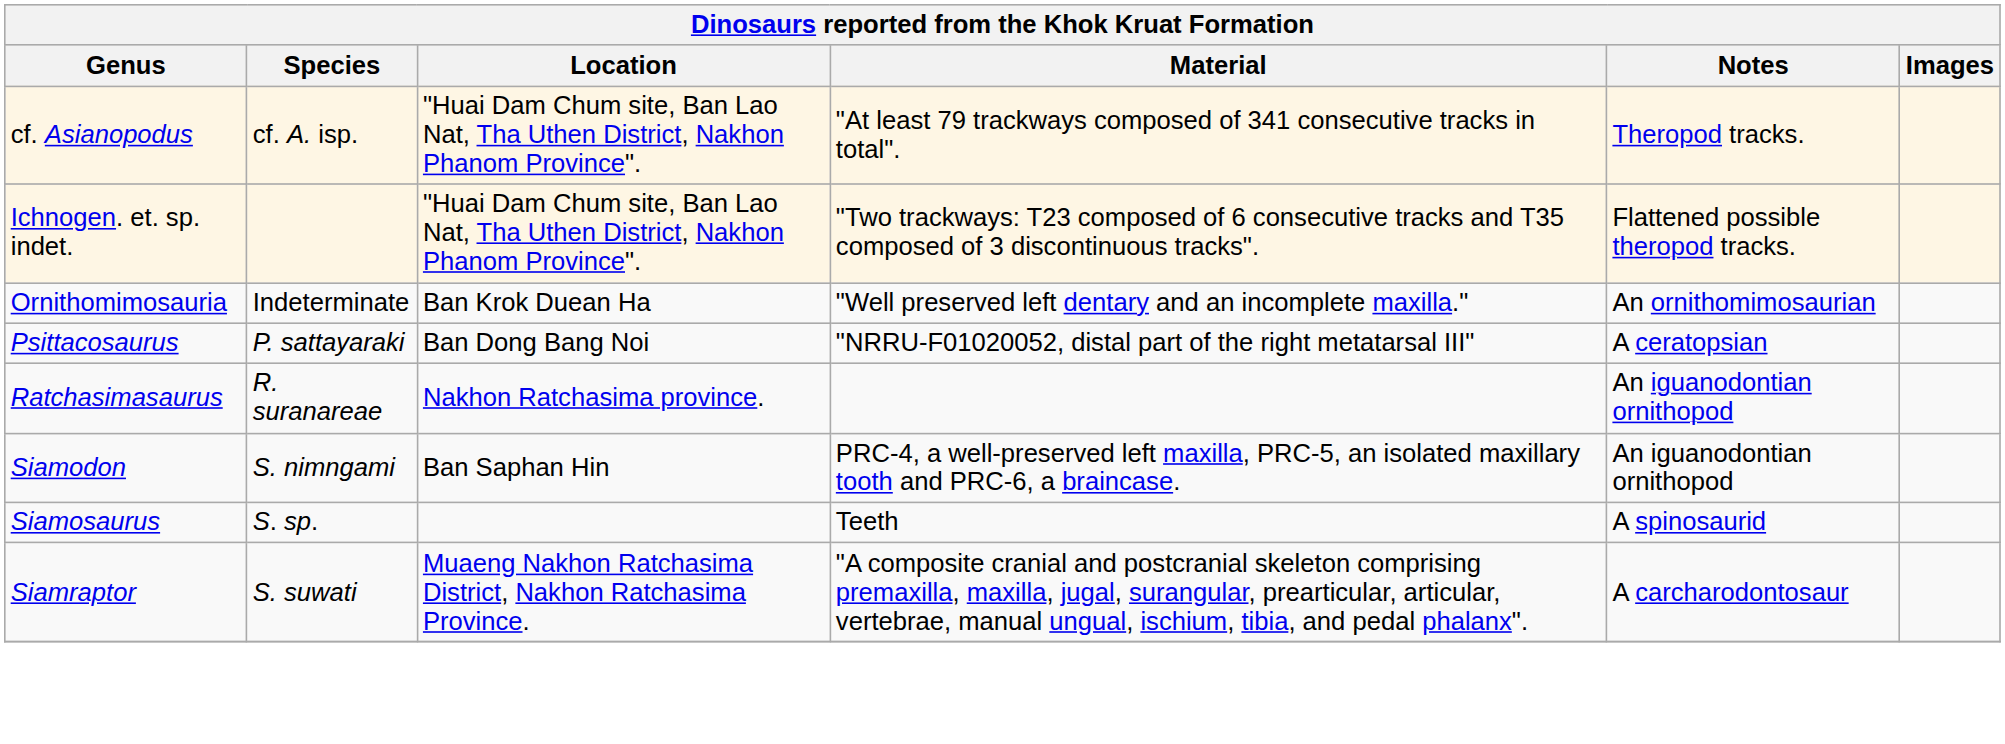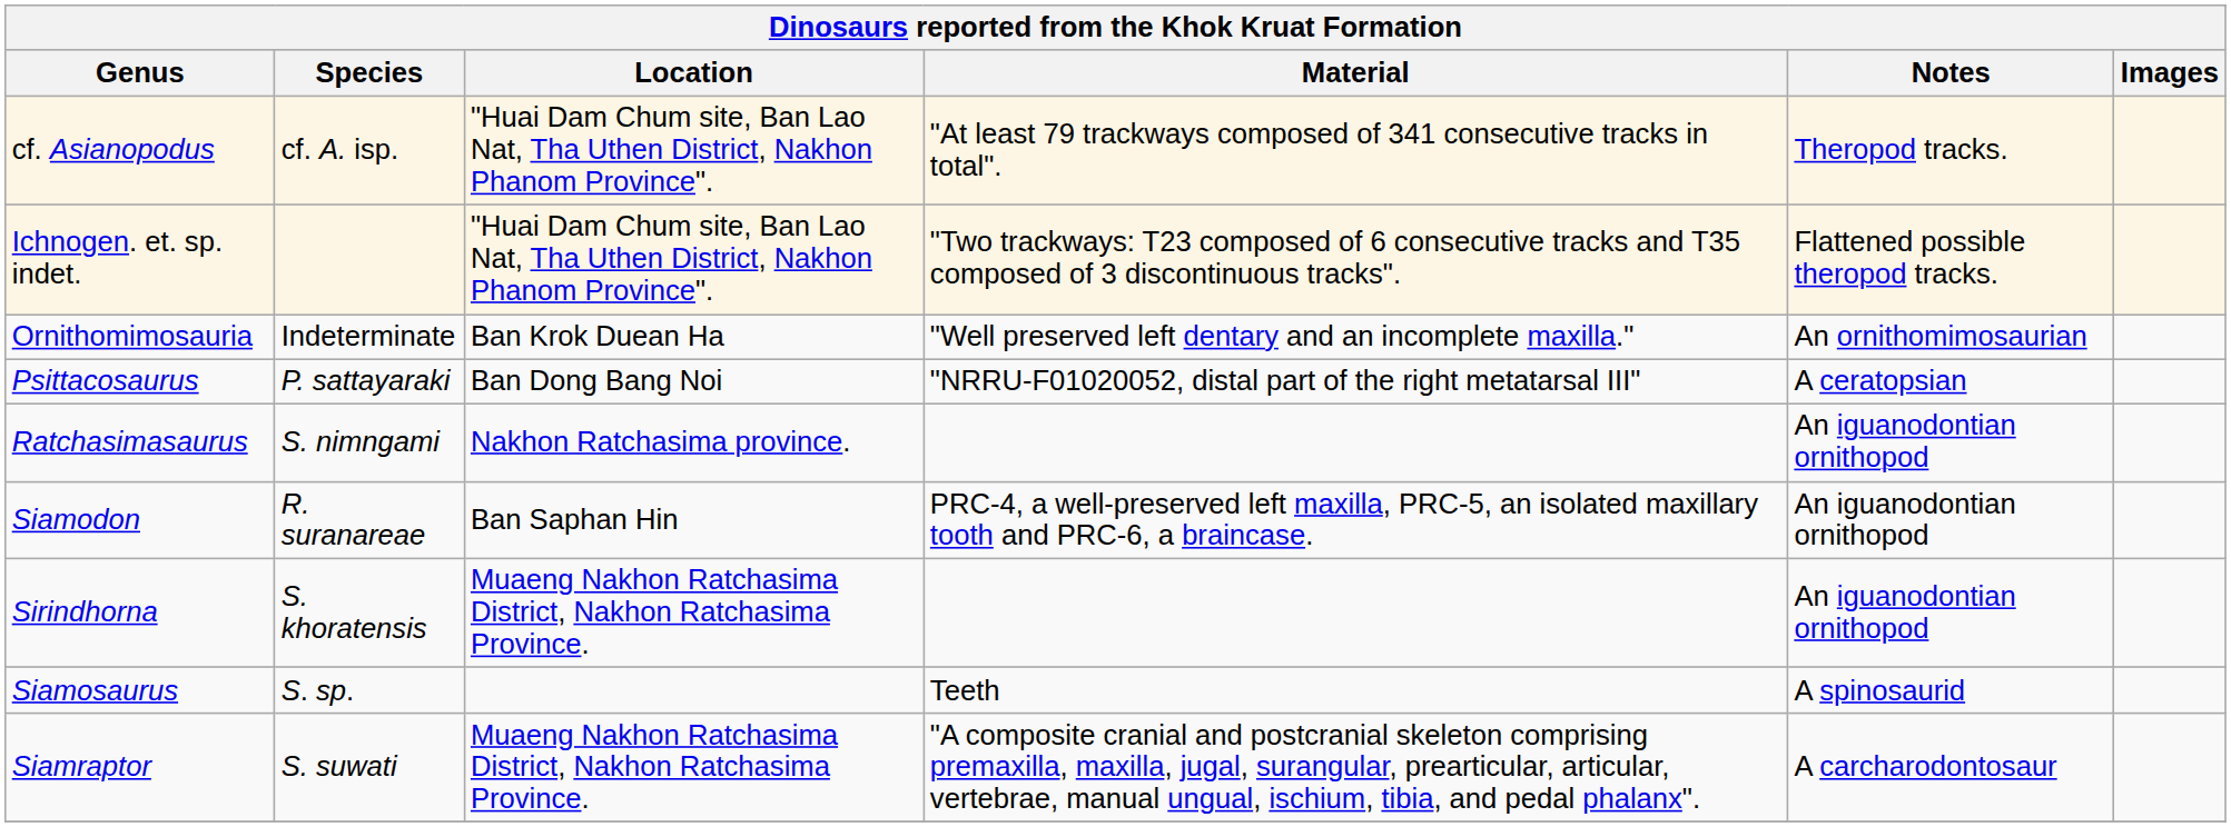 <table class="wikitable" align="center">
 <tr>
 <th colspan="6" align="center"><strong><a href='#'>Dinosaurs</a> reported from the Khok Kruat Formation</strong></th>
 </tr>
 <tr>
 <th>Genus</th>
 <th>Species</th>
 <th>Location</th>
 <th>Material</th>
 <th>Notes</th>
 <th>Images</th>
 </tr>
 <tr>
 <td style="background:#FEF6E4;">cf. <em><a href='#'>Asianopodus</a></em></td>
 <td style="background:#FEF6E4;">cf. <em>A.</em> isp.</td>
 <td style="background:#FEF6E4;">"Huai Dam Chum site, Ban Lao Nat, <a href='#'>Tha Uthen District</a>, <a href='#'>Nakhon Phanom Province</a>".</td>
 <td style="background:#FEF6E4;">"At least 79 trackways composed of 341 consecutive tracks in total".</td>
 <td style="background:#FEF6E4;"><a href='#'>Theropod</a> tracks.</td>
 <td style="background:#FEF6E4;"></td>
 </tr>
 <tr>
 <td style="background:#FEF6E4;"><a href='#'>Ichnogen</a>. et. sp. indet.</td>
 <td style="background:#FEF6E4;"></td>
 <td style="background:#FEF6E4;">"Huai Dam Chum site, Ban Lao Nat, <a href='#'>Tha Uthen District</a>, <a href='#'>Nakhon Phanom Province</a>".</td>
 <td style="background:#FEF6E4;">"Two trackways: T23 composed of 6 consecutive tracks and T35 composed of 3 discontinuous tracks".</td>
 <td style="background:#FEF6E4;">Flattened possible <a href='#'>theropod</a> tracks.</td>
 <td style="background:#FEF6E4;"></td>
 </tr>
 <tr>
 <td><a href='#'>Ornithomimosauria</a></td>
 <td>Indeterminate</td>
 <td>Ban Krok Duean Ha</td>
 <td>"Well preserved left <a href='#'>dentary</a> and an incomplete <a href='#'>maxilla</a>."</td>
 <td>An <a href='#'>ornithomimosaurian</a></td>
 <td></td>
 </tr>
 <tr>
 <td><em><a href='#'>Psittacosaurus</a></em></td>
 <td><em>P. sattayaraki</em></td>
 <td>Ban Dong Bang Noi</td>
 <td>"NRRU-F01020052, distal part of the right metatarsal III"</td>
 <td>A <a href='#'>ceratopsian</a></td>
 <td></td>
 </tr>
 <tr>
 <td><em><a href='#'>Ratchasimasaurus</a></em></td>
-<td><em>R. suranareae</em></td>
+<td><em>S. nimngami</em></td>
 <td><a href='#'>Nakhon Ratchasima province</a>.</td>
 <td></td>
 <td>An <a href='#'>iguanodontian</a> <a href='#'>ornithopod</a></td>
 <td></td>
 </tr>
 <tr>
 <td><em><a href='#'>Siamodon</a></em></td>
-<td><em>S. nimngami</em></td>
+<td><em>R. suranareae</em></td>
 <td>Ban Saphan Hin</td>
 <td>PRC-4, a well-preserved left <a href='#'>maxilla</a>, PRC-5, an isolated maxillary <a href='#'>tooth</a> and PRC-6, a <a href='#'>braincase</a>.</td>
 <td>An iguanodontian ornithopod</td>
+<td></td>
+</tr>
+<tr>
+<td><em><a href='#'>Sirindhorna</a></em></td>
+<td><em>S. khoratensis</em></td>
+<td><a href='#'>Muaeng Nakhon Ratchasima District</a>, <a href='#'>Nakhon Ratchasima Province</a>.</td>
+<td></td>
+<td>An <a href='#'>iguanodontian</a> <a href='#'>ornithopod</a></td>
 <td></td>
 </tr>
 <tr>
 <td><em><a href='#'>Siamosaurus</a></em></td>
 <td><em>S</em>. <em>sp</em>.</td>
 <td></td>
 <td>Teeth</td>
 <td>A <a href='#'>spinosaurid</a></td>
 <td></td>
 </tr>
 <tr>
 <td><em><a href='#'>Siamraptor</a></em></td>
 <td><em>S. suwati</em></td>
 <td><a href='#'>Muaeng Nakhon Ratchasima District</a>, <a href='#'>Nakhon Ratchasima Province</a>.</td>
 <td>"A composite cranial and postcranial skeleton comprising <a href='#'>premaxilla</a>, <a href='#'>maxilla</a>, <a href='#'>jugal</a>, <a href='#'>surangular</a>, prearticular, articular, vertebrae, manual <a href='#'>ungual</a>, <a href='#'>ischium</a>, <a href='#'>tibia</a>, and pedal <a href='#'>phalanx</a>".</td>
 <td>A <a href='#'>carcharodontosaur</a></td>
 <td></td>
 </tr>
 <tr>
 </tr>
 </table>
